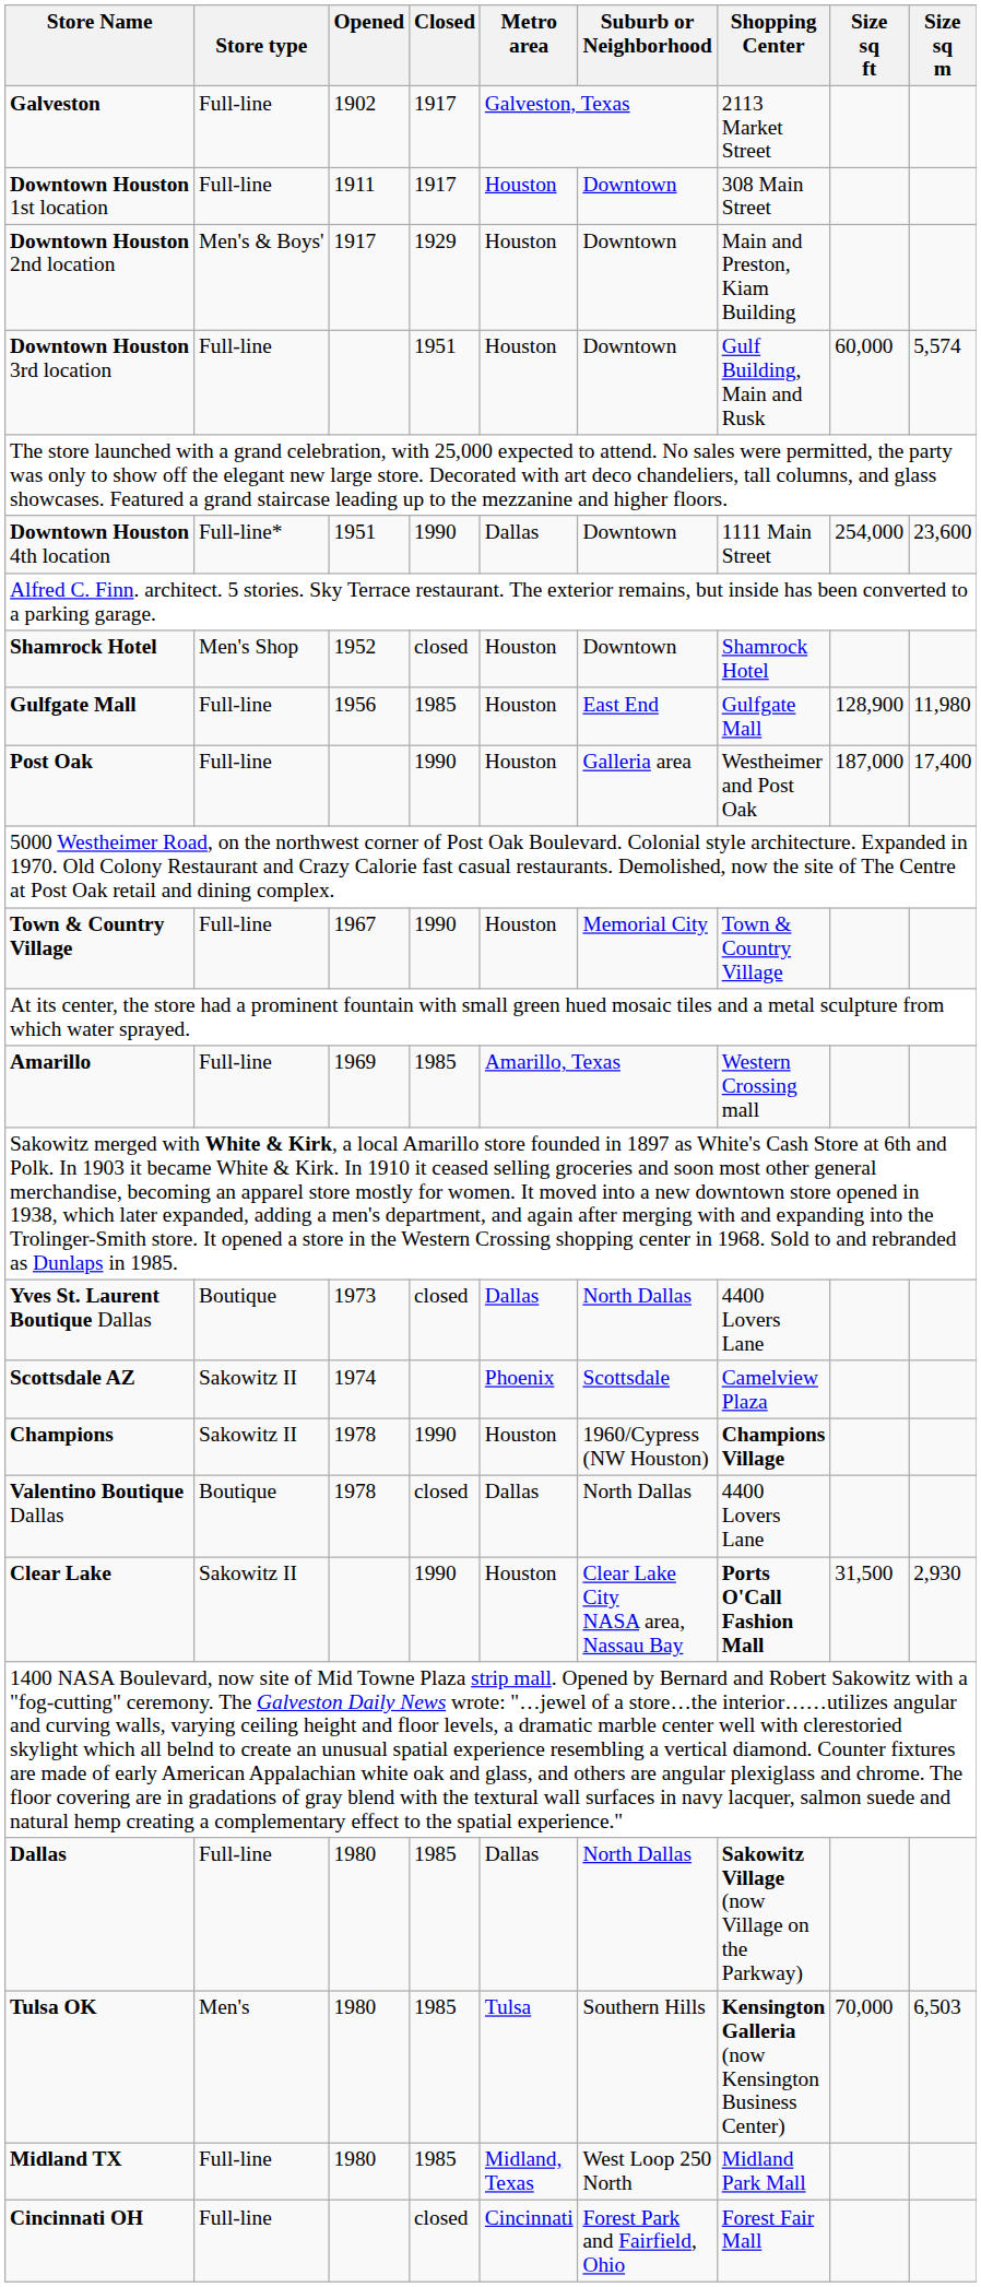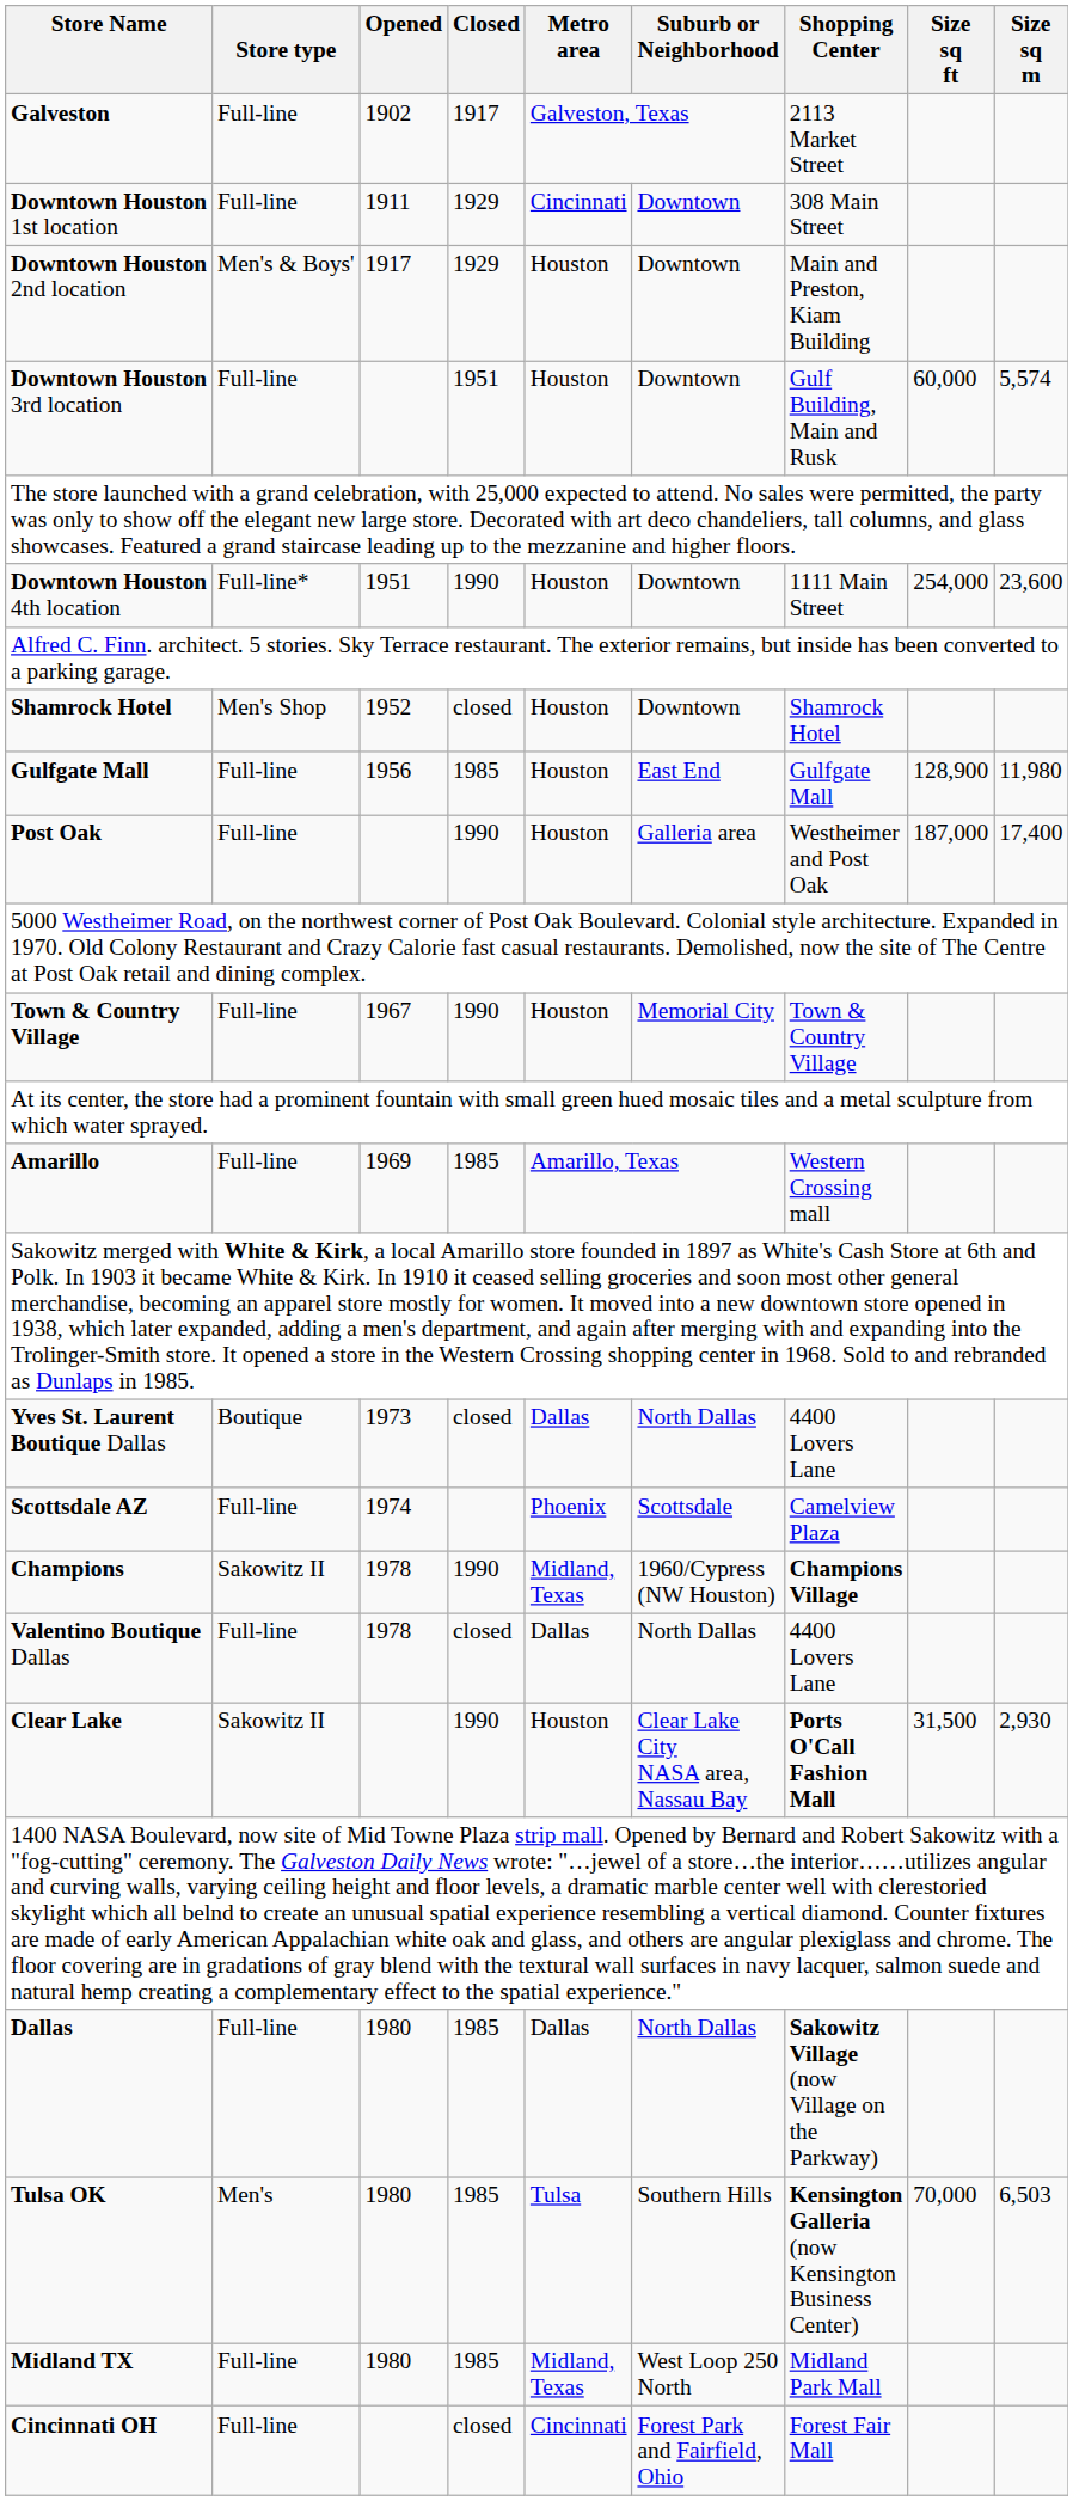 <table class="wikitable sortable">
 <tr>
 <th style="vertical-align:top;">Store Name</th>
 <th>Store type</th>
 <th style="vertical-align:top;">Opened</th>
 <th style="vertical-align:top;">Closed </th>
 <th style="vertical-align:top;">Metro area</th>
 <th style="vertical-align:top;">Suburb or Neighborhood</th>
 <th style="vertical-align:top;">Shopping Center<br></th>
 <th style="vertical-align:top;">Size<br>sq<br>ft</th>
 <th style="vertical-align:top;">Size<br>sq<br>m</th>
 </tr>
 <tr style="vertical-align:top;">
 <td><strong>Galveston</strong></td>
 <td>Full-line</td>
 <td>1902</td>
 <td>1917</td>
 <td colspan=2><a href='#'>Galveston, Texas</a></td>
 <td>2113 Market Street</td>
 <td></td>
 <td></td>
 </tr>
 <tr style="vertical-align:top;">
 <td><strong>Downtown Houston</strong><br>1st location</td>
 <td>Full-line</td>
 <td>1911</td>
-<td>1917</td>
-<td><a href='#'>Houston</a></td>
+<td>1929</td>
+<td><a href='#'>Cincinnati</a></td>
 <td><a href='#'>Downtown</a></td>
 <td>308 Main Street</td>
 <td></td>
 <td></td>
 </tr>
 <tr style="vertical-align:top;">
 <td><strong>Downtown Houston</strong><br>2nd location</td>
 <td>Men's & Boys'</td>
 <td>1917</td>
 <td>1929</td>
 <td>Houston</td>
 <td>Downtown</td>
 <td>Main and Preston,<br>Kiam Building</td>
 <td></td>
 <td></td>
 </tr>
 <tr style="vertical-align:top;">
 <td><strong>Downtown Houston</strong><br>3rd location</td>
 <td>Full-line</td>
 <td></td>
 <td>1951</td>
 <td>Houston</td>
 <td>Downtown</td>
 <td><a href='#'>Gulf Building</a>,<br>Main and Rusk</td>
 <td>60,000</td>
 <td>5,574</td>
 </tr>
 <tr class="expand-child" style="background-color:white">
 <td colspan="9">The store launched with a grand celebration, with 25,000 expected to attend. No sales were permitted, the party was only to show off the elegant new large store. Decorated with art deco chandeliers, tall columns, and glass showcases. Featured a grand staircase leading up to the mezzanine and higher floors.</td>
 </tr>
 <tr style="vertical-align:top;">
 <td><strong>Downtown Houston</strong><br>4th location</td>
 <td>Full-line*</td>
 <td>1951</td>
 <td>1990</td>
-<td>Dallas</td>
+<td>Houston</td>
 <td>Downtown</td>
 <td>1111 Main Street</td>
 <td>254,000</td>
 <td>23,600</td>
 </tr>
 <tr class="expand-child" style="background-color:white">
 <td colspan="9"><a href='#'>Alfred C. Finn</a>. architect. 5 stories. Sky Terrace restaurant. The exterior remains, but inside has been converted to a parking garage.</td>
 </tr>
 <tr style="vertical-align:top;">
 <td><strong>Shamrock Hotel</strong></td>
 <td>Men's Shop</td>
 <td>1952</td>
 <td>closed</td>
 <td>Houston</td>
 <td>Downtown</td>
 <td><a href='#'>Shamrock Hotel</a></td>
 <td></td>
 <td></td>
 </tr>
 <tr style="vertical-align:top;">
 <td><strong>Gulfgate Mall</strong></td>
 <td>Full-line</td>
 <td>1956</td>
 <td>1985</td>
 <td>Houston</td>
 <td><a href='#'>East End</a></td>
 <td><a href='#'>Gulfgate Mall</a></td>
 <td>128,900</td>
 <td>11,980</td>
 </tr>
 <tr style="vertical-align:top;">
 <td><strong>Post Oak</strong></td>
 <td>Full-line</td>
 <td></td>
 <td>1990</td>
 <td>Houston</td>
 <td><a href='#'>Galleria</a> area</td>
 <td>Westheimer and Post Oak</td>
 <td>187,000</td>
 <td>17,400</td>
 </tr>
 <tr class="expand-child" style="background-color:white">
 <td colspan="9">5000 <a href='#'>Westheimer Road</a>, on the northwest corner of Post Oak Boulevard. Colonial style architecture. Expanded in 1970. Old Colony Restaurant and Crazy Calorie fast casual restaurants. Demolished, now the site of The Centre at Post Oak retail and dining complex.</td>
 </tr>
 <tr style="vertical-align:top;">
 <td><strong>Town & Country Village</strong></td>
 <td>Full-line</td>
 <td>1967</td>
 <td>1990</td>
 <td>Houston</td>
 <td><a href='#'>Memorial City</a></td>
 <td><a href='#'>Town & Country Village</a></td>
 <td></td>
 <td></td>
 </tr>
 <tr class="expand-child" style="background-color:white">
 <td colspan="9">At its center, the store had a prominent fountain with small green hued mosaic tiles and a metal sculpture from which water sprayed.</td>
 </tr>
 <tr style="vertical-align:top;">
 <td><strong>Amarillo</strong></td>
 <td>Full-line</td>
 <td>1969</td>
 <td>1985</td>
 <td colspan=2><a href='#'>Amarillo, Texas</a></td>
 <td><a href='#'>Western Crossing</a> mall</td>
 <td></td>
 <td></td>
 </tr>
 <tr class="expand-child" style="background-color:white">
 <td colspan="9">Sakowitz merged with <strong>White & Kirk</strong>, a local Amarillo store founded in 1897 as White's Cash Store at 6th and Polk. In 1903 it became White & Kirk. In 1910 it ceased selling groceries and soon most other general merchandise, becoming an apparel store mostly for women. It moved into a new downtown store opened in 1938, which later expanded, adding a men's department, and again after merging with and expanding into the Trolinger-Smith store. It opened a store in the Western Crossing shopping center in 1968. Sold to and rebranded as <a href='#'>Dunlaps</a> in 1985.</td>
 </tr>
 <tr style="vertical-align:top;">
 <td><strong>Yves St. Laurent Boutique</strong> Dallas</td>
 <td>Boutique</td>
 <td>1973</td>
 <td>closed</td>
 <td><a href='#'>Dallas</a></td>
 <td><a href='#'>North Dallas</a></td>
 <td>4400 Lovers Lane</td>
 <td></td>
 </tr>
 <tr style="vertical-align:top;">
 <td><strong>Scottsdale AZ</strong></td>
-<td>Sakowitz II</td>
+<td>Full-line</td>
 <td>1974</td>
 <td></td>
 <td><a href='#'>Phoenix</a></td>
 <td><a href='#'>Scottsdale</a></td>
 <td><a href='#'>Camelview Plaza</a></td>
 <td></td>
 <td></td>
 </tr>
 <tr style="vertical-align:top;">
 <td><strong>Champions</strong></td>
 <td>Sakowitz II</td>
 <td>1978</td>
 <td>1990</td>
-<td>Houston</td>
+<td><a href='#'>Midland, Texas</a></td>
 <td>1960/Cypress (NW Houston)</td>
 <td><strong>Champions Village</strong></td>
 <td></td>
 <td></td>
 </tr>
 <tr style="vertical-align:top;">
 <td><strong>Valentino Boutique</strong> Dallas</td>
-<td>Boutique</td>
+<td>Full-line</td>
 <td>1978</td>
 <td>closed</td>
 <td>Dallas</td>
 <td>North Dallas</td>
 <td>4400 Lovers Lane</td>
 <td></td>
 </tr>
 <tr style="vertical-align:top;">
 <td><strong>Clear Lake</strong></td>
 <td>Sakowitz II</td>
 <td></td>
 <td>1990</td>
 <td>Houston</td>
 <td><a href='#'>Clear Lake City</a><br><a href='#'>NASA</a> area,<br><a href='#'>Nassau Bay</a></td>
 <td><strong>Ports O'Call Fashion Mall</strong></td>
 <td>31,500</td>
 <td>2,930</td>
 </tr>
 <tr class="expand-child" style="background-color:white">
 <td colspan="9">1400 NASA Boulevard, now site of Mid Towne Plaza <a href='#'>strip mall</a>. Opened by Bernard and Robert Sakowitz with a "fog-cutting" ceremony. The <em><a href='#'>Galveston Daily News</a></em> wrote: "…jewel of a store…the interior……utilizes angular and curving walls, varying ceiling height and floor levels, a dramatic marble center well with clerestoried skylight which all belnd to create an unusual spatial experience resembling a vertical diamond. Counter fixtures are made of early American Appalachian white oak and glass, and others are angular plexiglass and chrome. The floor covering are in gradations of gray blend with the textural wall surfaces in navy lacquer, salmon suede and natural hemp creating a complementary effect to the spatial experience."</td>
 </tr>
 <tr style="vertical-align:top;">
 <td><strong>Dallas</strong></td>
 <td>Full-line</td>
 <td>1980</td>
 <td>1985</td>
 <td>Dallas</td>
 <td><a href='#'>North Dallas</a></td>
 <td><strong>Sakowitz Village</strong> (now Village on the Parkway)</td>
 <td></td>
 <td></td>
 </tr>
 <tr style="vertical-align:top;">
 <td><strong>Tulsa OK</strong></td>
 <td>Men's</td>
 <td>1980</td>
 <td>1985</td>
 <td><a href='#'>Tulsa</a></td>
 <td>Southern Hills</td>
 <td><strong>Kensington Galleria</strong><br>(now Kensington Business Center)</td>
 <td>70,000</td>
 <td>6,503</td>
 </tr>
 <tr style="vertical-align:top;">
 <td><strong>Midland TX</strong></td>
 <td>Full-line</td>
 <td>1980</td>
 <td>1985</td>
 <td><a href='#'>Midland, Texas</a></td>
 <td>West Loop 250 North</td>
 <td><a href='#'>Midland Park Mall</a></td>
 <td></td>
 <td></td>
 </tr>
 <tr style="vertical-align:top;">
 <td><strong>Cincinnati OH</strong></td>
 <td>Full-line</td>
 <td></td>
 <td>closed</td>
 <td><a href='#'>Cincinnati</a></td>
 <td><a href='#'>Forest Park</a> and <a href='#'>Fairfield</a>, <a href='#'>Ohio</a></td>
 <td><a href='#'>Forest Fair Mall</a></td>
 <td></td>
 <td></td>
 </tr>
 </table>
